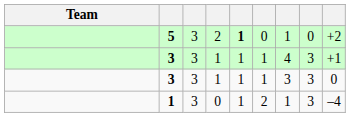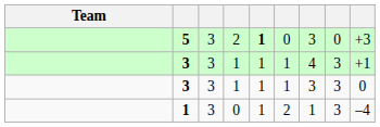 <table class="wikitable" style="text-align:center">
 <tr>
 <th width="175">Team</th>
 <th width="20"></th>
 <th width="20"></th>
 <th width="20"></th>
 <th width="20"></th>
 <th width="20"></th>
 <th width="20"></th>
 <th width="20"></th>
 <th width="20"></th>
 </tr>
 <tr bgcolor=#CCFFCC>
 <td align=left></td>
 <td><strong>5</strong></td>
 <td>3</td>
 <td>2</td>
 <td><strong>1</strong></td>
 <td>0</td>
-<td>1</td>
+<td>3</td>
 <td>0</td>
-<td>+2</td>
+<td>+3</td>
 </tr>
 <tr bgcolor=#CCFFCC>
 <td align=left></td>
 <td><strong>3</strong></td>
 <td>3</td>
 <td>1</td>
 <td>1</td>
 <td>1</td>
 <td>4</td>
 <td>3</td>
 <td>+1</td>
 </tr>
 <tr>
 <td align=left></td>
 <td><strong>3</strong></td>
 <td>3</td>
 <td>1</td>
 <td>1</td>
 <td>1</td>
 <td>3</td>
 <td>3</td>
 <td>0</td>
 </tr>
 <tr>
 <td align=left></td>
 <td><strong>1</strong></td>
 <td>3</td>
 <td>0</td>
 <td>1</td>
 <td>2</td>
 <td>1</td>
 <td>3</td>
 <td>–4</td>
 </tr>
 </table>
